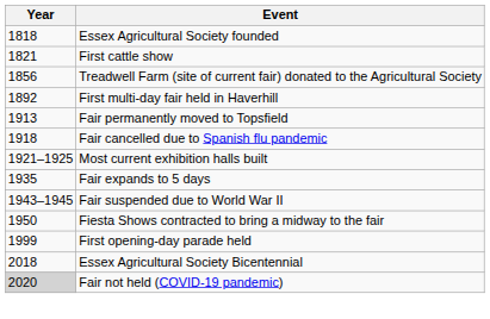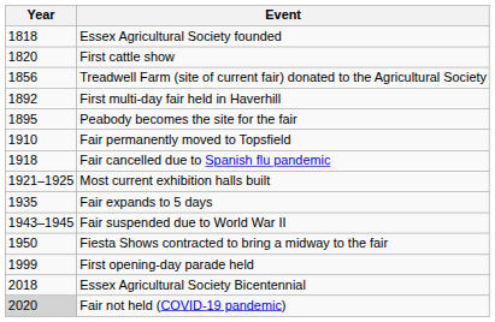 <table class="wikitable">
 <tr>
 <th>Year</th>
 <th>Event</th>
 </tr>
 <tr>
 <td>1818</td>
 <td>Essex Agricultural Society founded</td>
 </tr>
 <tr>
-<td>1821</td>
+<td>1820</td>
 <td>First cattle show</td>
 </tr>
 <tr>
 <td>1856</td>
 <td>Treadwell Farm (site of current fair) donated to the Agricultural Society</td>
 </tr>
 <tr>
 <td>1892</td>
 <td>First multi-day fair held in Haverhill</td>
 </tr>
 <tr>
-<td>1913</td>
+<td>1895</td>
+<td>Peabody becomes the site for the fair</td>
+</tr>
+<tr>
+<td>1910</td>
 <td>Fair permanently moved to Topsfield</td>
 </tr>
 <tr>
 <td>1918</td>
 <td>Fair cancelled due to <a href='#'>Spanish flu pandemic</a></td>
 </tr>
 <tr>
 <td>1921–1925</td>
 <td>Most current exhibition halls built</td>
 </tr>
 <tr>
 <td>1935</td>
 <td>Fair expands to 5 days</td>
 </tr>
 <tr>
 <td>1943–1945</td>
 <td>Fair suspended due to World War II</td>
 </tr>
 <tr>
 <td>1950</td>
 <td>Fiesta Shows contracted to bring a midway to the fair</td>
 </tr>
 <tr>
 <td>1999</td>
 <td>First opening-day parade held</td>
 </tr>
 <tr>
 <td>2018</td>
 <td>Essex Agricultural Society Bicentennial</td>
 </tr>
 <tr>
 <td style="background: lightgrey;">2020</td>
 <td>Fair not held (<a href='#'>COVID-19 pandemic</a>)</td>
 </tr>
 </table>
